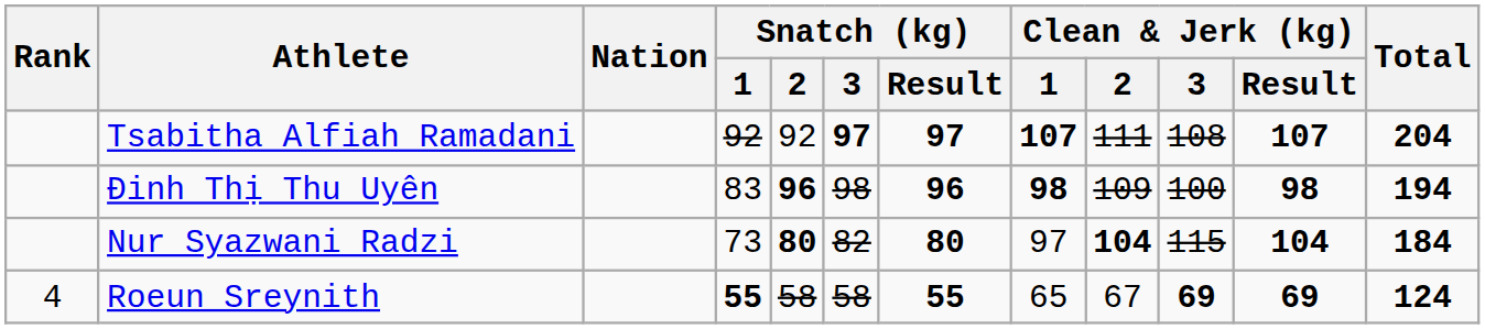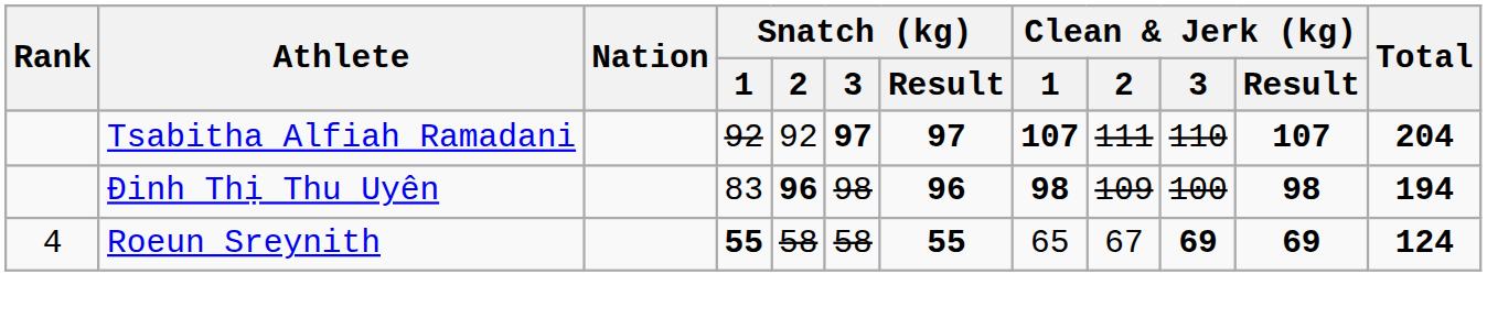 <table class="wikitable sortable" style="text-align:center;">
 <tr>
 <th rowspan=2>Rank</th>
 <th rowspan=2>Athlete</th>
 <th rowspan=2>Nation</th>
 <th colspan=4>Snatch (kg)</th>
 <th colspan=4>Clean & Jerk (kg)</th>
 <th rowspan=2>Total</th>
 </tr>
 <tr>
 <th>1</th>
 <th>2</th>
 <th>3</th>
 <th>Result</th>
 <th>1</th>
 <th>2</th>
 <th>3</th>
 <th>Result</th>
 </tr>
 <tr>
 <td></td>
 <td align=left><a href='#'>Tsabitha Alfiah Ramadani</a></td>
 <td align=left></td>
 <td><s>92</s></td>
 <td>92</td>
 <td><strong>97</strong></td>
 <td><strong>97</strong></td>
 <td><strong>107</strong></td>
 <td><s>111</s></td>
-<td><s>108</s></td>
+<td><s>110</s></td>
 <td><strong>107</strong></td>
 <td><strong>204</strong></td>
 </tr>
 <tr>
 <td></td>
 <td align=left><a href='#'>Đinh Thị Thu Uyên</a></td>
 <td align=left></td>
 <td>83</td>
 <td><strong>96</strong></td>
 <td><s>98</s></td>
 <td><strong>96</strong></td>
 <td><strong>98</strong></td>
 <td><s>109</s></td>
 <td><s>100</s></td>
 <td><strong>98</strong></td>
 <td><strong>194</strong></td>
 </tr>
 <tr>
-<td></td>
-<td align=left><a href='#'>Nur Syazwani Radzi</a></td>
-<td align=left></td>
-<td>73</td>
-<td><strong>80</strong></td>
-<td><s>82</s></td>
-<td><strong>80</strong></td>
-<td>97</td>
-<td><strong>104</strong></td>
-<td><s>115</s></td>
-<td><strong>104</strong></td>
-<td><strong>184</strong></td>
-</tr>
-<tr>
 <td>4</td>
 <td align=left><a href='#'>Roeun Sreynith</a></td>
 <td align=left></td>
 <td><strong>55</strong></td>
 <td><s>58</s></td>
 <td><s>58</s></td>
 <td><strong>55</strong></td>
 <td>65</td>
 <td>67</td>
 <td><strong>69</strong></td>
 <td><strong>69</strong></td>
 <td><strong>124</strong></td>
 </tr>
 </table>
